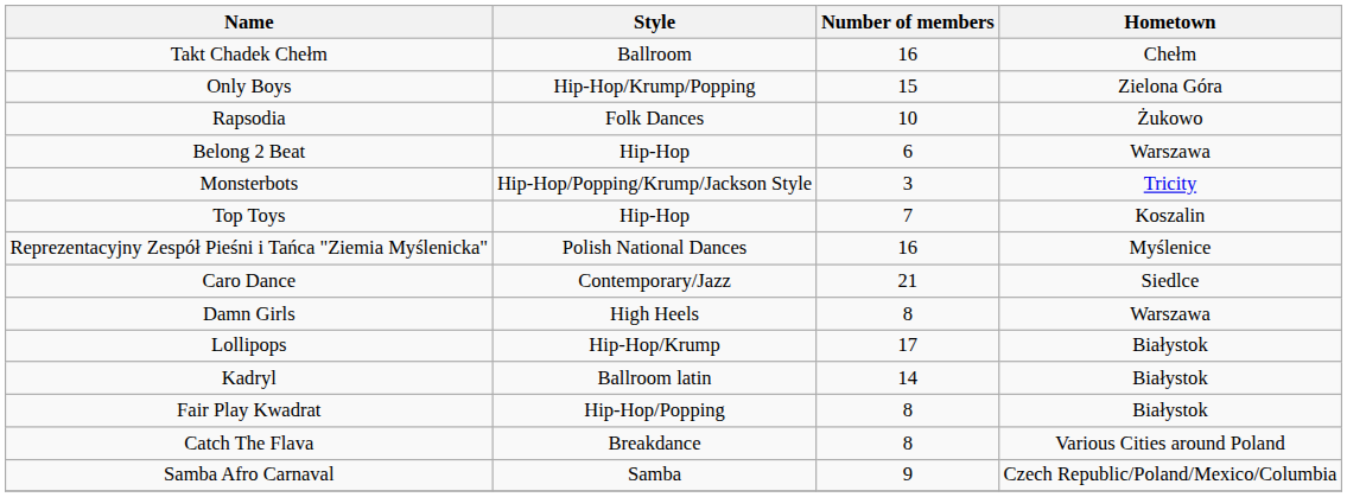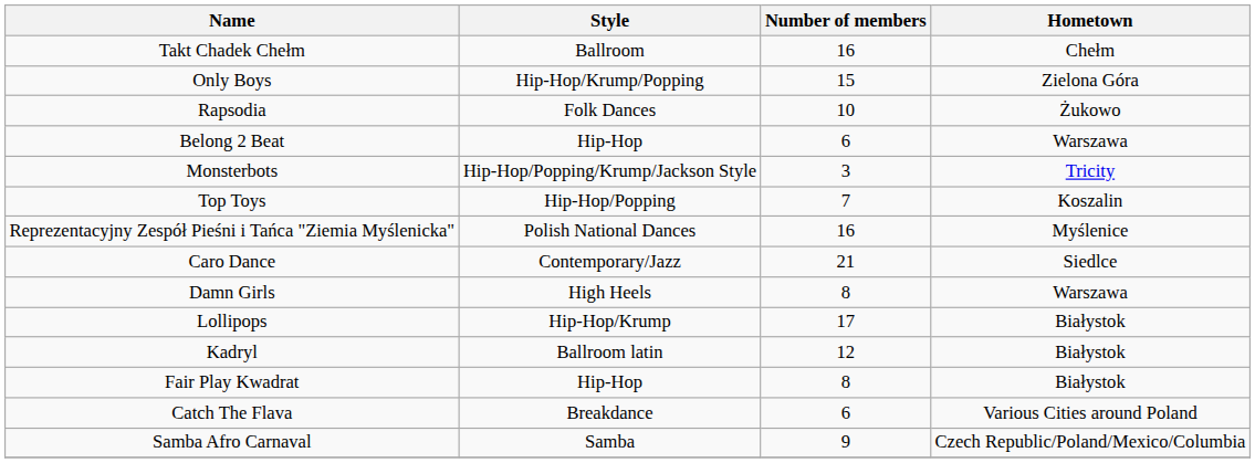 <table class="wikitable" style="font-size:90%; text-align:center">
 <tr>
 <th>Name</th>
 <th>Style</th>
 <th>Number of members</th>
 <th>Hometown</th>
 </tr>
 <tr>
 <td>Takt Chadek Chełm</td>
 <td>Ballroom</td>
 <td>16</td>
 <td>Chełm</td>
 </tr>
 <tr>
 <td>Only Boys</td>
 <td>Hip-Hop/Krump/Popping</td>
 <td>15</td>
 <td>Zielona Góra</td>
 </tr>
 <tr>
 <td>Rapsodia</td>
 <td>Folk Dances</td>
 <td>10</td>
 <td>Żukowo</td>
 </tr>
 <tr>
 <td>Belong 2 Beat</td>
 <td>Hip-Hop</td>
 <td>6</td>
 <td>Warszawa</td>
 </tr>
 <tr>
 <td>Monsterbots</td>
 <td>Hip-Hop/Popping/Krump/Jackson Style</td>
 <td>3</td>
 <td><a href='#'>Tricity</a></td>
 </tr>
 <tr>
 <td>Top Toys</td>
-<td>Hip-Hop</td>
+<td>Hip-Hop/Popping</td>
 <td>7</td>
 <td>Koszalin</td>
 </tr>
 <tr>
 <td>Reprezentacyjny Zespół Pieśni i Tańca "Ziemia Myślenicka"</td>
 <td>Polish National Dances</td>
 <td>16</td>
 <td>Myślenice</td>
 </tr>
 <tr>
 <td>Caro Dance</td>
 <td>Contemporary/Jazz</td>
 <td>21</td>
 <td>Siedlce</td>
 </tr>
 <tr>
 <td>Damn Girls</td>
 <td>High Heels</td>
 <td>8</td>
 <td>Warszawa</td>
 </tr>
 <tr>
 <td>Lollipops</td>
 <td>Hip-Hop/Krump</td>
 <td>17</td>
 <td>Białystok</td>
 </tr>
 <tr>
 <td>Kadryl</td>
 <td>Ballroom latin</td>
-<td>14</td>
+<td>12</td>
 <td>Białystok</td>
 </tr>
 <tr>
 <td>Fair Play Kwadrat</td>
-<td>Hip-Hop/Popping</td>
+<td>Hip-Hop</td>
 <td>8</td>
 <td>Białystok</td>
 </tr>
 <tr>
 <td>Catch The Flava</td>
 <td>Breakdance</td>
-<td>8</td>
+<td>6</td>
 <td>Various Cities around Poland</td>
 </tr>
 <tr>
 <td>Samba Afro Carnaval</td>
 <td>Samba</td>
 <td>9</td>
 <td>Czech Republic/Poland/Mexico/Columbia</td>
 </tr>
 <tr>
 </tr>
 </table>
